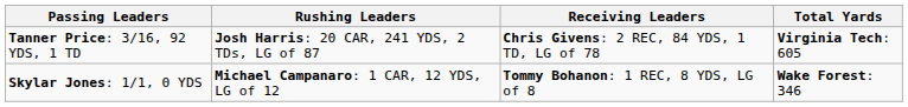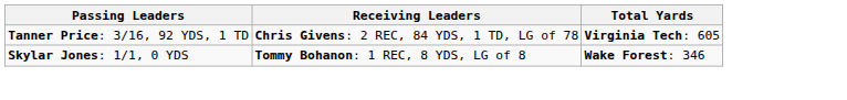 <table class="wikitable">
 <tr>
 <th>Passing Leaders</th>
-<th>Rushing Leaders</th>
 <th>Receiving Leaders</th>
 <th>Total Yards</th>
 </tr>
 <tr>
 <td><strong>Tanner Price</strong>: 3/16, 92 YDS, 1 TD</td>
-<td><strong>Josh Harris</strong>: 20 CAR, 241 YDS, 2 TDs, LG of 87</td>
 <td><strong>Chris Givens</strong>: 2 REC, 84 YDS, 1 TD, LG of 78</td>
 <td><strong>Virginia Tech</strong>: 605</td>
 </tr>
 <tr>
 <td><strong>Skylar Jones</strong>: 1/1, 0 YDS</td>
-<td><strong>Michael Campanaro</strong>: 1 CAR, 12 YDS, LG of 12</td>
 <td><strong>Tommy Bohanon</strong>: 1 REC, 8 YDS, LG of 8</td>
 <td><strong>Wake Forest</strong>: 346</td>
 </tr>
 </table>
